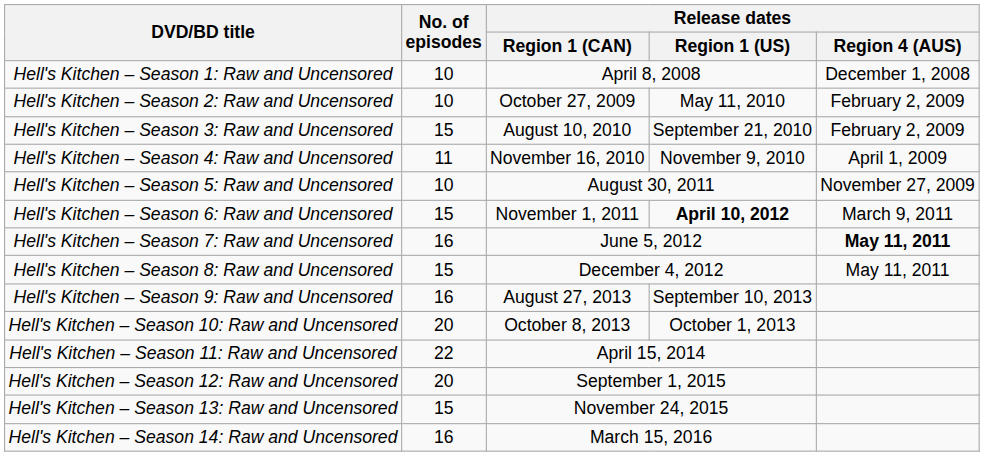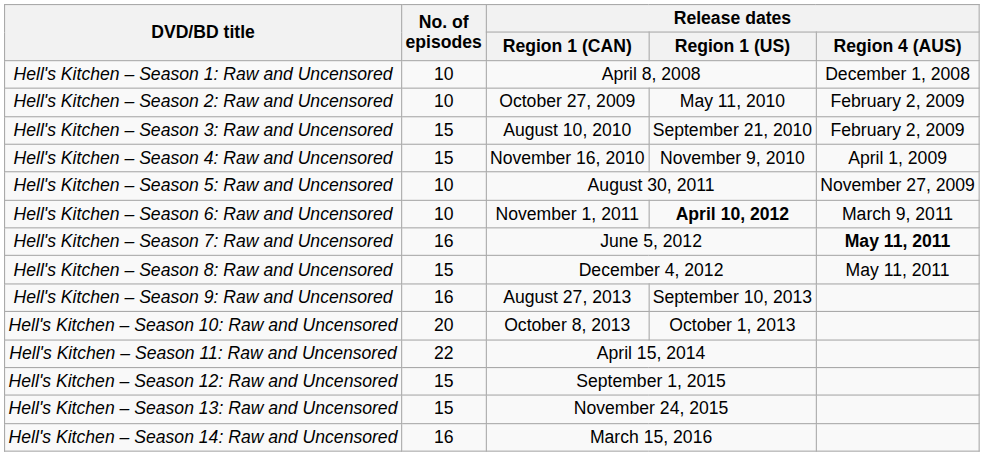 <table class="wikitable plainrowheaders" style="text-align:center;">
 <tr>
 <th scope="col" rowspan="2">DVD/BD title</th>
 <th scope="col" rowspan="2">No. of<br>episodes</th>
 <th scope="col" colspan="3">Release dates</th>
 </tr>
 <tr>
 <th scope="col">Region 1 (CAN)</th>
 <th scope="col">Region 1 (US)</th>
 <th scope="col">Region 4 (AUS)</th>
 </tr>
 <tr>
 <td scope="row"><em>Hell's Kitchen – Season 1: Raw and Uncensored</em></td>
 <td>10</td>
 <td colspan="2">April 8, 2008</td>
 <td>December 1, 2008</td>
 </tr>
 <tr>
 <td scope="row"><em>Hell's Kitchen – Season 2: Raw and Uncensored</em></td>
 <td>10</td>
 <td>October 27, 2009</td>
 <td>May 11, 2010</td>
 <td>February 2, 2009</td>
 </tr>
 <tr>
 <td scope="row"><em>Hell's Kitchen – Season 3: Raw and Uncensored</em></td>
 <td>15</td>
 <td>August 10, 2010</td>
 <td>September 21, 2010</td>
 <td>February 2, 2009</td>
 </tr>
 <tr>
 <td scope="row"><em>Hell's Kitchen – Season 4: Raw and Uncensored</em></td>
-<td>11</td>
+<td>15</td>
 <td>November 16, 2010</td>
 <td>November 9, 2010</td>
 <td>April 1, 2009</td>
 </tr>
 <tr>
 <td scope="row"><em>Hell's Kitchen – Season 5: Raw and Uncensored</em></td>
 <td>10</td>
 <td colspan="2">August 30, 2011</td>
 <td>November 27, 2009</td>
 </tr>
 <tr>
 <td scope="row"><em>Hell's Kitchen – Season 6: Raw and Uncensored</em></td>
-<td>15</td>
+<td>10</td>
 <td>November 1, 2011</td>
 <td><strong>April 10, 2012</strong></td>
 <td>March 9, 2011</td>
 </tr>
 <tr>
 <td scope="row"><em>Hell's Kitchen – Season 7: Raw and Uncensored</em></td>
 <td>16</td>
 <td colspan="2">June 5, 2012</td>
 <td><strong>May 11, 2011</strong></td>
 </tr>
 <tr>
 <td scope="row"><em>Hell's Kitchen – Season 8: Raw and Uncensored</em></td>
 <td>15</td>
 <td colspan="2">December 4, 2012</td>
 <td>May 11, 2011</td>
 </tr>
 <tr>
 <td scope="row"><em>Hell's Kitchen – Season 9: Raw and Uncensored</em></td>
 <td>16</td>
 <td>August 27, 2013</td>
 <td>September 10, 2013</td>
 <td></td>
 </tr>
 <tr>
 <td scope="row"><em>Hell's Kitchen – Season 10: Raw and Uncensored</em></td>
 <td>20</td>
 <td>October 8, 2013</td>
 <td>October 1, 2013</td>
 <td></td>
 </tr>
 <tr>
 <td scope="row"><em>Hell's Kitchen – Season 11: Raw and Uncensored</em></td>
 <td>22</td>
 <td colspan="2">April 15, 2014</td>
 <td></td>
 </tr>
 <tr>
 <td scope="row"><em>Hell's Kitchen – Season 12: Raw and Uncensored</em></td>
-<td>20</td>
+<td>15</td>
 <td colspan="2">September 1, 2015</td>
 <td></td>
 </tr>
 <tr>
 <td scope="row"><em>Hell's Kitchen – Season 13: Raw and Uncensored</em></td>
 <td>15</td>
 <td colspan="2">November 24, 2015</td>
 <td></td>
 </tr>
 <tr>
 <td scope="row"><em>Hell's Kitchen – Season 14: Raw and Uncensored</em></td>
 <td>16</td>
 <td colspan="2">March 15, 2016</td>
 <td></td>
 </tr>
 </table>
